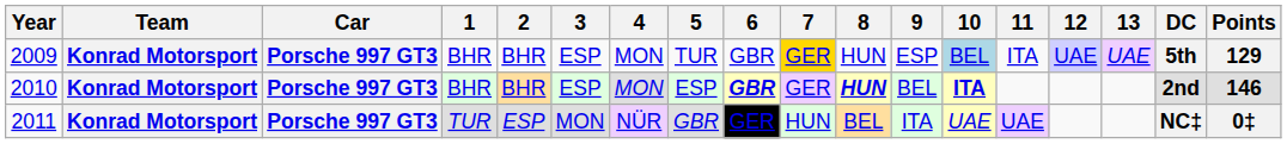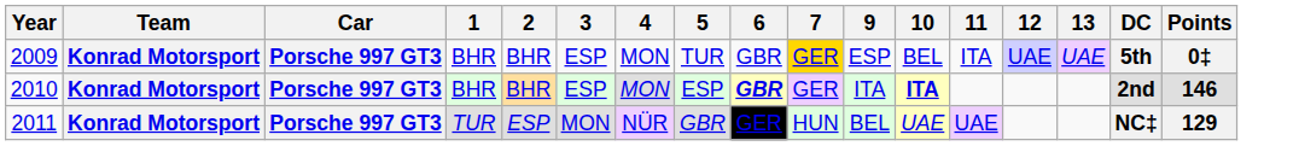 <table class="wikitable" style="text-align:center; font-size:90%">
 <tr>
 <th>Year</th>
 <th>Team</th>
 <th>Car</th>
 <th>1</th>
 <th>2</th>
 <th>3</th>
 <th>4</th>
 <th>5</th>
 <th>6</th>
 <th>7</th>
-<th>8</th>
 <th>9</th>
 <th>10</th>
 <th>11</th>
 <th>12</th>
 <th>13</th>
 <th>DC</th>
 <th>Points</th>
 </tr>
 <tr>
 <td><a href='#'>2009</a></td>
 <th><a href='#'>Konrad Motorsport</a></th>
 <th><a href='#'>Porsche 997 GT3</a></th>
 <td><a href='#'>BHR</a></td>
 <td><a href='#'>BHR</a></td>
 <td><a href='#'>ESP</a></td>
 <td><a href='#'>MON</a></td>
 <td><a href='#'>TUR</a></td>
 <td><a href='#'>GBR</a></td>
 <td style="background: gold;"><a href='#'>GER</a></td>
-<td><a href='#'>HUN</a></td>
 <td><a href='#'>ESP</a></td>
-<td style="background: lightblue;"><a href='#'>BEL</a></td>
+<td><a href='#'>BEL</a></td>
 <td><a href='#'>ITA</a></td>
 <td style="background:#CFCFFF;"><a href='#'>UAE</a><br></td>
 <td style="background:#EFCFFF;"><em><a href='#'>UAE</a></em><br></td>
 <th>5th</th>
-<th>129</th>
+<th>0‡</th>
 </tr>
 <tr>
 <td><a href='#'>2010</a></td>
 <th><a href='#'>Konrad Motorsport</a></th>
 <th><a href='#'>Porsche 997 GT3</a></th>
 <td style="background:#DFFFDF;"><a href='#'>BHR</a><br></td>
 <td style="background:#FFDF9F;"><a href='#'>BHR</a><br></td>
 <td style="background:#DFFFDF;"><a href='#'>ESP</a><br></td>
 <td style="background:#DFDFDF;"><em><a href='#'>MON</a></em><br></td>
 <td style="background:#DFFFDF;"><a href='#'>ESP</a><br></td>
 <td style="background:#FFFFBF;"><strong><em><a href='#'>GBR</a></em></strong><br></td>
 <td style="background:#EFCFFF;"><a href='#'>GER</a><br></td>
-<td style="background:#FFFFBF;"><strong><em><a href='#'>HUN</a></em></strong><br></td>
-<td style="background:#DFFFDF;"><a href='#'>BEL</a><br></td>
+<td style="background:#DFFFDF;"><a href='#'>ITA</a><br></td>
 <td style="background:#FFFFBF;"><strong><a href='#'>ITA</a></strong><br></td>
 <td></td>
 <td></td>
 <td></td>
 <td style="background:#DFDFDF;"><strong>2nd</strong></td>
 <td style="background:#DFDFDF;"><strong>146</strong></td>
 </tr>
 <tr>
 <td><a href='#'>2011</a></td>
 <th><a href='#'>Konrad Motorsport</a></th>
 <th><a href='#'>Porsche 997 GT3</a></th>
 <td style="background:#DFDFDF;"><em><a href='#'>TUR</a></em><br></td>
 <td style="background:#DFDFDF;"><em><a href='#'>ESP</a></em><br></td>
 <td style="background:#DFDFDF;"><a href='#'>MON</a><br></td>
 <td style="background:#EFCFFF;"><a href='#'>NÜR</a><br></td>
 <td style="background:#DFDFDF;"><em><a href='#'>GBR</a></em><br></td>
 <td style="background:#000000; color:white"><a href='#'><span>GER</span></a><br></td>
 <td style="background:#DFFFDF;"><a href='#'>HUN</a><br></td>
-<td style="background:#FFDF9F;"><a href='#'>BEL</a><br></td>
-<td style="background:#DFFFDF;"><a href='#'>ITA</a><br></td>
+<td style="background:#DFFFDF;"><a href='#'>BEL</a><br></td>
 <td style="background:#FFFFBF;"><em><a href='#'>UAE</a></em><br></td>
 <td style="background:#EFCFFF;"><a href='#'>UAE</a><br></td>
 <td></td>
 <td></td>
 <th>NC‡</th>
-<th>0‡</th>
+<th>129</th>
 </tr>
 </table>
